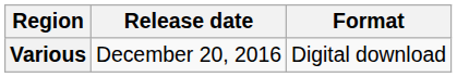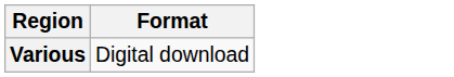 <table class="wikitable plainrowheaders">
 <tr>
 <th>Region</th>
-<th>Release date</th>
 <th>Format</th>
 </tr>
 <tr>
 <th scope="row">Various</th>
-<td>December 20, 2016</td>
 <td>Digital download</td>
 </tr>
 </table>
